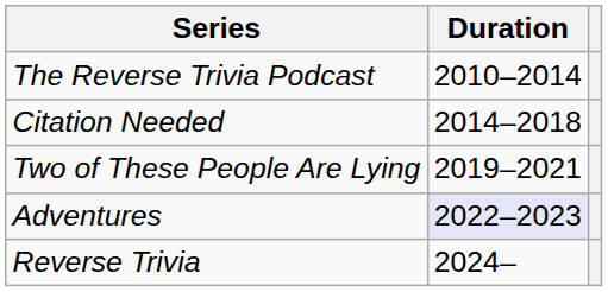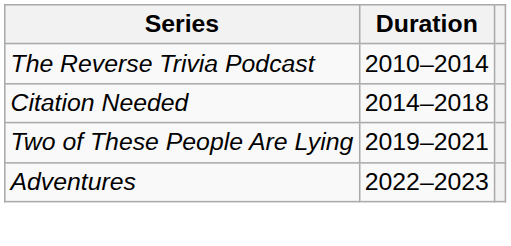 <table class="wikitable">
 <tr>
 <th>Series</th>
 <th>Duration</th>
 <th></th>
 </tr>
 <tr>
 <td><em>The Reverse Trivia Podcast</em></td>
 <td>2010–2014</td>
 <th style="text-align:centre;"></th>
 </tr>
 <tr>
 <td><em>Citation Needed</em></td>
 <td>2014–2018</td>
 <th style="text-align:centre;"></th>
 </tr>
 <tr>
 <td><em>Two of These People Are Lying</em></td>
 <td>2019–2021</td>
 <th style="text-align:centre;"></th>
 </tr>
 <tr>
 <td><em>Adventures</em></td>
-<td style="background: lavender;">2022–2023</td>
-<th style="text-align:centre;"></th>
-</tr>
-<tr>
-<td><em>Reverse Trivia</em></td>
-<td>2024–</td>
+<td>2022–2023</td>
 <th style="text-align:centre;"></th>
 </tr>
 </table>
